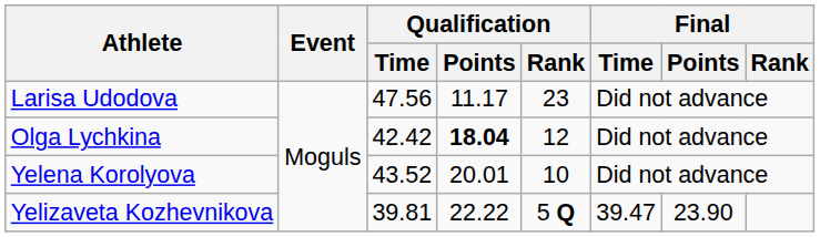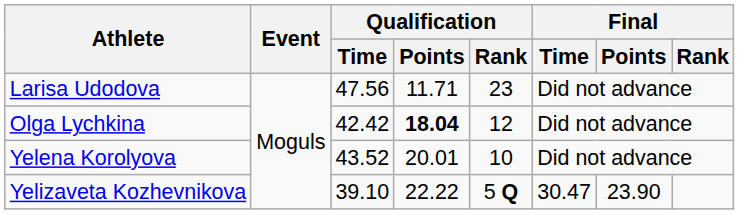 <table class="wikitable" style="font-size:90%">
 <tr>
 <th rowspan="2">Athlete</th>
 <th rowspan="2">Event</th>
 <th colspan="3">Qualification</th>
 <th colspan="3">Final</th>
 </tr>
 <tr>
 <th>Time</th>
 <th>Points</th>
 <th>Rank</th>
 <th>Time</th>
 <th>Points</th>
 <th>Rank</th>
 </tr>
 <tr>
 <td> <a href='#'>Larisa Udodova</a></td>
 <td rowspan="4">Moguls</td>
 <td align="center">47.56</td>
-<td align="center">11.17</td>
+<td align="center">11.71</td>
 <td align="center">23</td>
 <td colspan="3">Did not advance</td>
 </tr>
 <tr>
 <td> <a href='#'>Olga Lychkina</a></td>
 <td align="center">42.42</td>
 <td align="center"><strong>18.04</strong></td>
 <td align="center">12</td>
 <td colspan="3">Did not advance</td>
 </tr>
 <tr>
 <td> <a href='#'>Yelena Korolyova</a></td>
 <td align="center">43.52</td>
 <td align="center">20.01</td>
 <td align="center">10</td>
 <td colspan="3">Did not advance</td>
 </tr>
 <tr>
 <td> <a href='#'>Yelizaveta Kozhevnikova</a></td>
-<td align="center">39.81</td>
+<td align="center">39.10</td>
 <td align="center">22.22</td>
 <td align="center">5 <strong>Q</strong></td>
-<td align="center">39.47</td>
+<td align="center">30.47</td>
 <td align="center">23.90</td>
 <td align="center"></td>
 </tr>
 </table>
